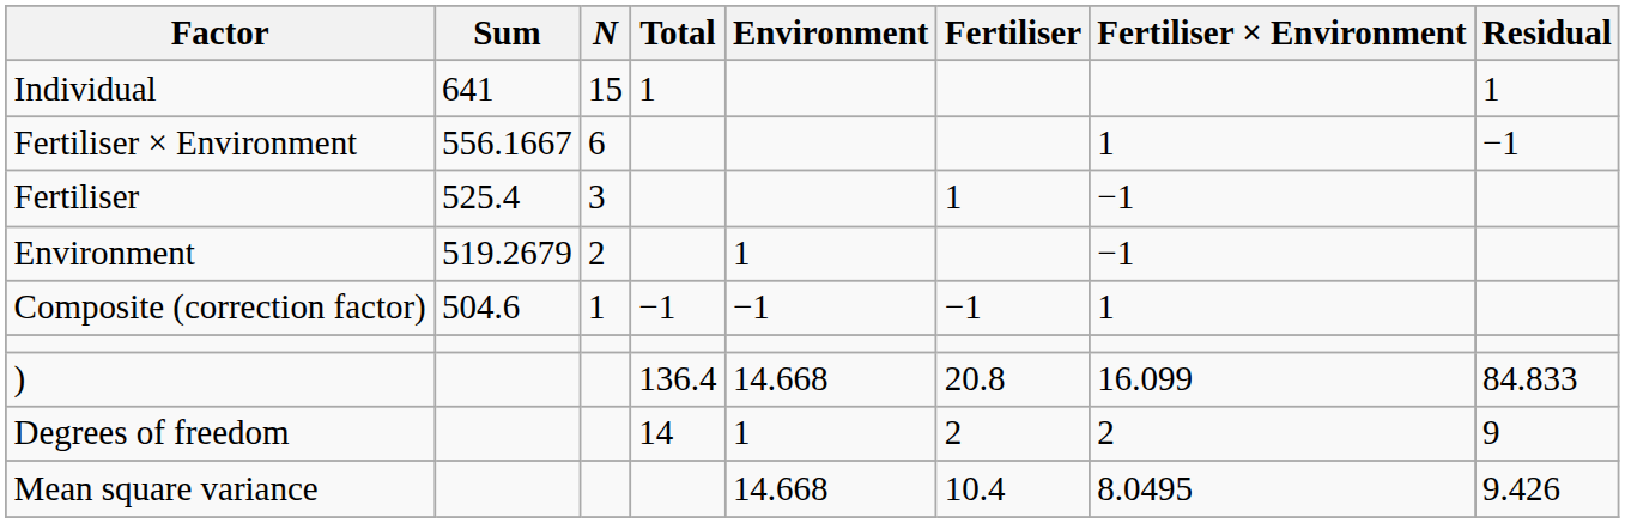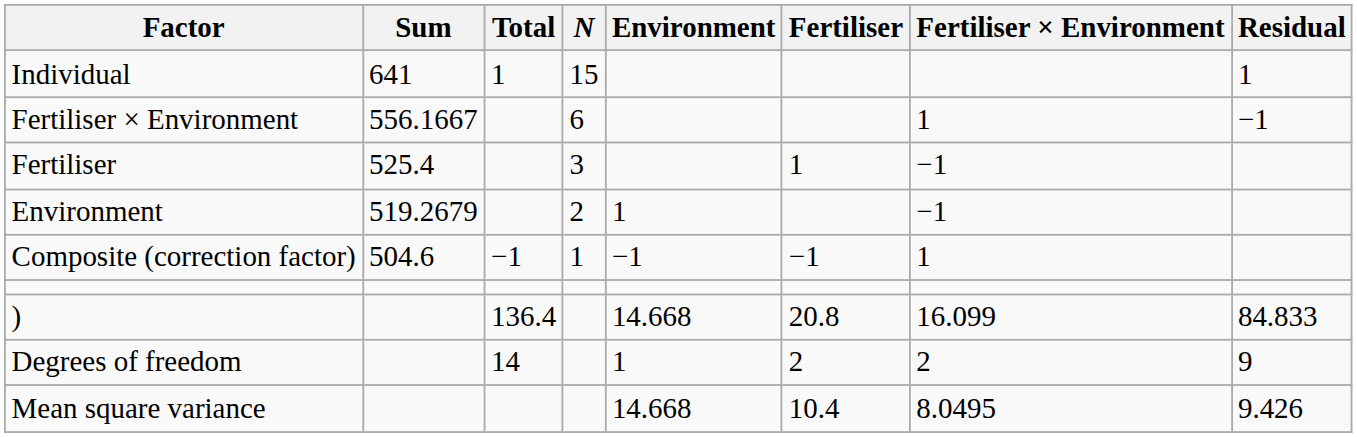 <table class="wikitable">
 <tr>
 <th>Factor</th>
 <th>Sum</th>
+<th>Total</th>
 <th><em>N</em></th>
-<th>Total</th>
 <th>Environment</th>
 <th>Fertiliser</th>
 <th>Fertiliser × Environment</th>
 <th>Residual</th>
 </tr>
 <tr>
 <td>Individual</td>
 <td>641</td>
+<td>1</td>
 <td>15</td>
-<td>1</td>
 <td></td>
 <td></td>
 <td></td>
 <td>1</td>
 </tr>
 <tr>
 <td>Fertiliser × Environment</td>
 <td>556.1667</td>
+<td></td>
 <td>6</td>
-<td></td>
 <td></td>
 <td></td>
 <td>1</td>
 <td>−1</td>
 </tr>
 <tr>
 <td>Fertiliser</td>
 <td>525.4</td>
+<td></td>
 <td>3</td>
-<td></td>
 <td></td>
 <td>1</td>
 <td>−1</td>
 <td></td>
 </tr>
 <tr>
 <td>Environment</td>
 <td>519.2679</td>
+<td></td>
 <td>2</td>
-<td></td>
 <td>1</td>
 <td></td>
 <td>−1</td>
 <td></td>
 </tr>
 <tr>
 <td>Composite (correction factor)</td>
 <td>504.6</td>
+<td>−1</td>
 <td>1</td>
-<td>−1</td>
 <td>−1</td>
 <td>−1</td>
 <td>1</td>
 <td></td>
 </tr>
 <tr>
 <td></td>
 <td></td>
 <td></td>
 <td></td>
 <td></td>
 <td></td>
 <td></td>
 <td></td>
 </tr>
 <tr>
 <td>)</td>
 <td></td>
+<td>136.4</td>
 <td></td>
-<td>136.4</td>
 <td>14.668</td>
 <td>20.8</td>
 <td>16.099</td>
 <td>84.833</td>
 </tr>
 <tr>
 <td>Degrees of freedom</td>
 <td></td>
+<td>14</td>
 <td></td>
-<td>14</td>
 <td>1</td>
 <td>2</td>
 <td>2</td>
 <td>9</td>
 </tr>
 <tr>
 <td>Mean square variance</td>
 <td></td>
 <td></td>
 <td></td>
 <td>14.668</td>
 <td>10.4</td>
 <td>8.0495</td>
 <td>9.426</td>
 </tr>
 </table>
